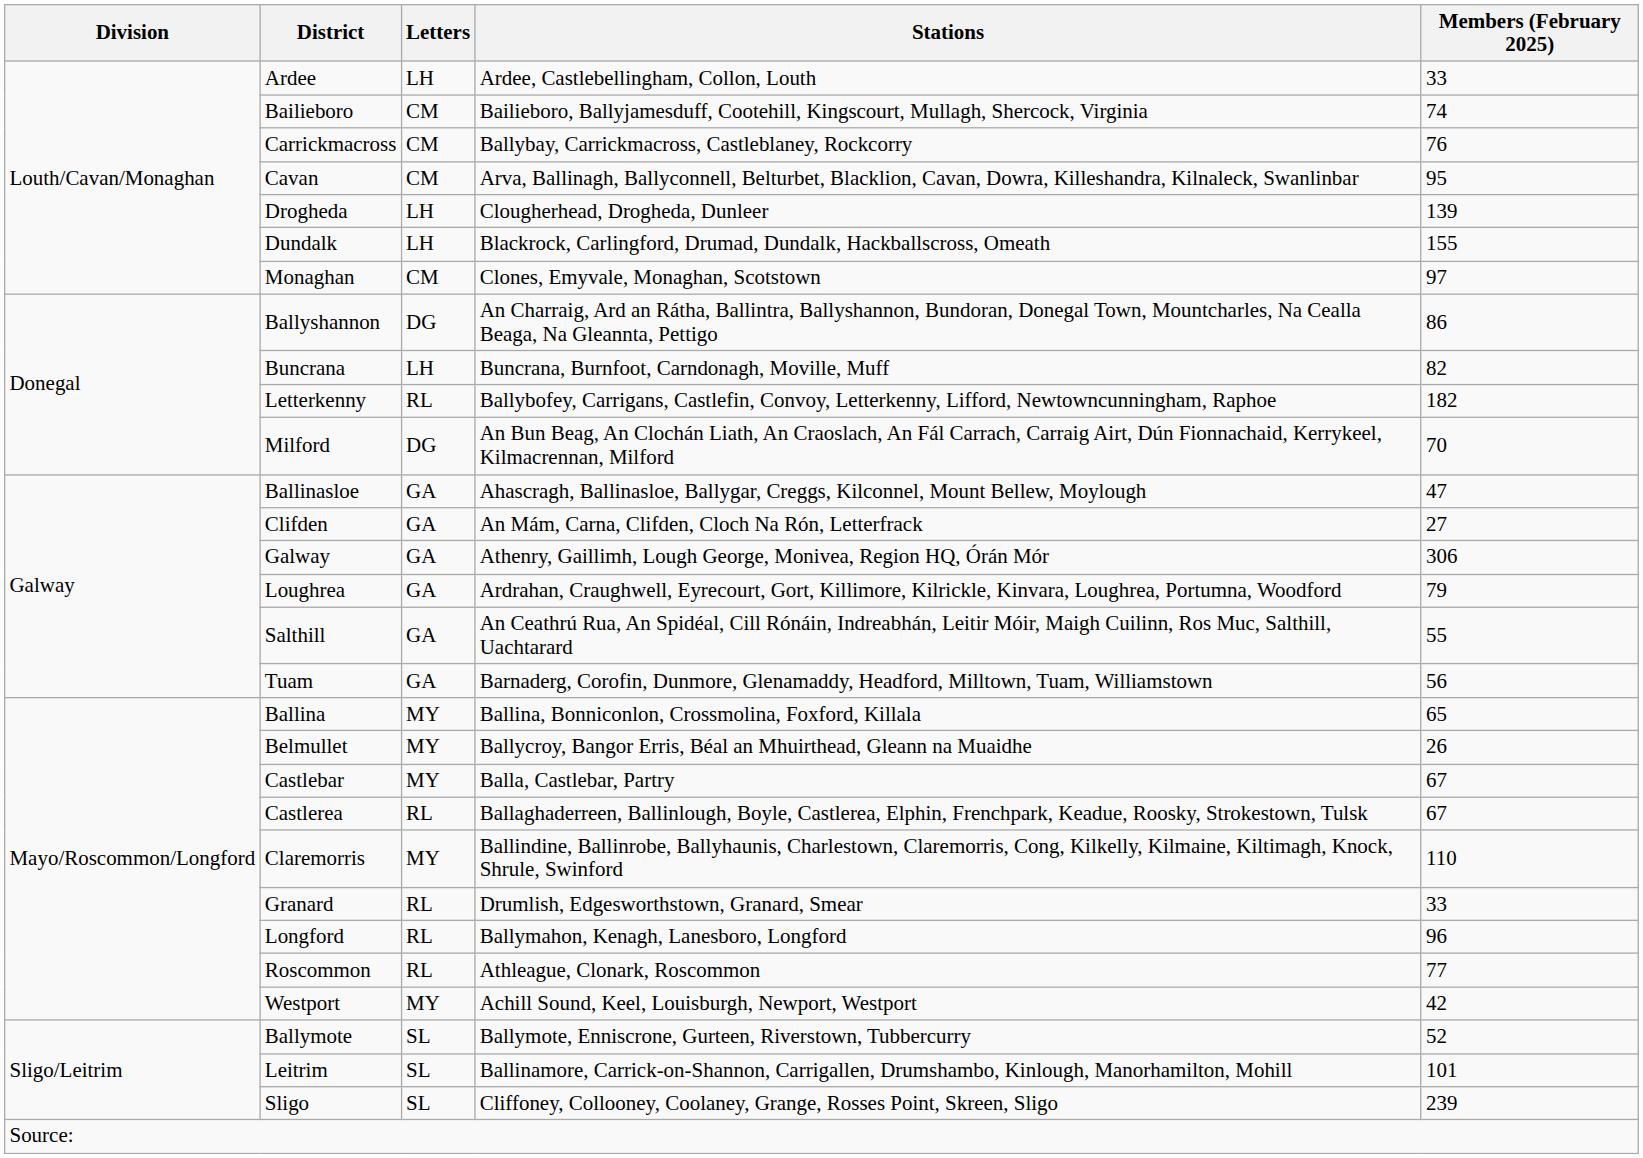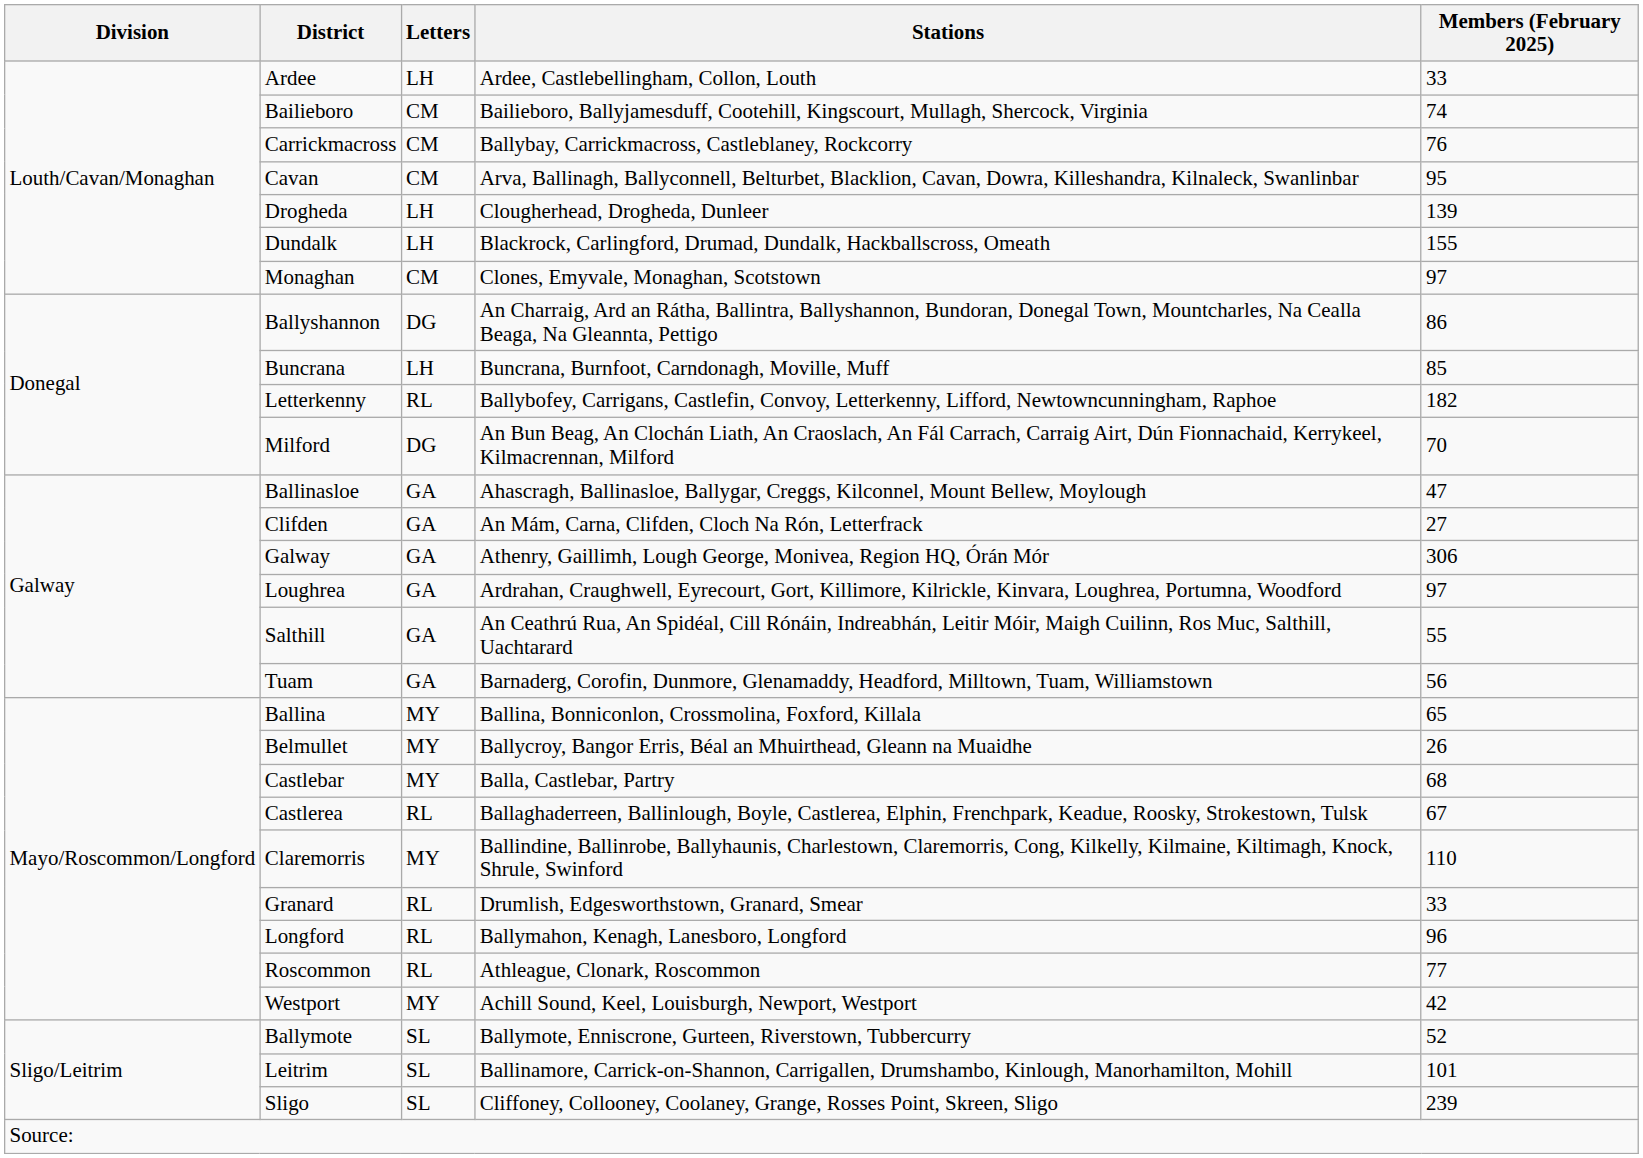 <table class="wikitable sortable">
 <tr>
 <th><strong>Division</strong></th>
 <th><strong>District</strong></th>
 <th><strong>Letters</strong></th>
 <th><strong>Stations</strong></th>
 <th><strong>Members (February 2025)</strong></th>
 </tr>
 <tr>
 <td rowspan=7>Louth/Cavan/Monaghan</td>
 <td>Ardee</td>
 <td>LH</td>
 <td>Ardee, Castlebellingham, Collon, Louth</td>
 <td>33</td>
 </tr>
 <tr>
 <td>Bailieboro</td>
 <td>CM</td>
 <td>Bailieboro, Ballyjamesduff, Cootehill, Kingscourt, Mullagh, Shercock, Virginia</td>
 <td>74</td>
 </tr>
 <tr>
 <td>Carrickmacross</td>
 <td>CM</td>
 <td>Ballybay, Carrickmacross, Castleblaney, Rockcorry</td>
 <td>76</td>
 </tr>
 <tr>
 <td>Cavan</td>
 <td>CM</td>
 <td>Arva, Ballinagh, Ballyconnell, Belturbet, Blacklion, Cavan, Dowra, Killeshandra, Kilnaleck, Swanlinbar</td>
 <td>95</td>
 </tr>
 <tr>
 <td>Drogheda</td>
 <td>LH</td>
 <td>Clougherhead, Drogheda, Dunleer</td>
 <td>139</td>
 </tr>
 <tr>
 <td>Dundalk</td>
 <td>LH</td>
 <td>Blackrock, Carlingford, Drumad, Dundalk, Hackballscross, Omeath</td>
 <td>155</td>
 </tr>
 <tr>
 <td>Monaghan</td>
 <td>CM</td>
 <td>Clones, Emyvale, Monaghan, Scotstown</td>
 <td>97</td>
 </tr>
 <tr>
 <td rowspan=4>Donegal</td>
 <td>Ballyshannon</td>
 <td>DG</td>
 <td>An Charraig, Ard an Rátha, Ballintra, Ballyshannon, Bundoran, Donegal Town, Mountcharles, Na Cealla Beaga, Na Gleannta, Pettigo</td>
 <td>86</td>
 </tr>
 <tr>
 <td>Buncrana</td>
 <td>LH</td>
 <td>Buncrana, Burnfoot, Carndonagh, Moville, Muff</td>
-<td>82</td>
+<td>85</td>
 </tr>
 <tr>
 <td>Letterkenny</td>
 <td>RL</td>
 <td>Ballybofey, Carrigans, Castlefin, Convoy, Letterkenny, Lifford, Newtowncunningham, Raphoe</td>
 <td>182</td>
 </tr>
 <tr>
 <td>Milford</td>
 <td>DG</td>
 <td>An Bun Beag, An Clochán Liath, An Craoslach, An Fál Carrach, Carraig Airt, Dún Fionnachaid, Kerrykeel, Kilmacrennan, Milford</td>
 <td>70</td>
 </tr>
 <tr>
 <td rowspan=6>Galway</td>
 <td>Ballinasloe</td>
 <td>GA</td>
 <td>Ahascragh, Ballinasloe, Ballygar, Creggs, Kilconnel, Mount Bellew, Moylough</td>
 <td>47</td>
 </tr>
 <tr>
 <td>Clifden</td>
 <td>GA</td>
 <td>An Mám, Carna, Clifden, Cloch Na Rón, Letterfrack</td>
 <td>27</td>
 </tr>
 <tr>
 <td>Galway</td>
 <td>GA</td>
 <td>Athenry, Gaillimh, Lough George, Monivea, Region HQ, Órán Mór</td>
 <td>306</td>
 </tr>
 <tr>
 <td>Loughrea</td>
 <td>GA</td>
 <td>Ardrahan, Craughwell, Eyrecourt, Gort, Killimore, Kilrickle, Kinvara, Loughrea, Portumna, Woodford</td>
-<td>79</td>
+<td>97</td>
 </tr>
 <tr>
 <td>Salthill</td>
 <td>GA</td>
 <td>An Ceathrú Rua, An Spidéal, Cill Rónáin, Indreabhán, Leitir Móir, Maigh Cuilinn, Ros Muc, Salthill, Uachtarard</td>
 <td>55</td>
 </tr>
 <tr>
 <td>Tuam</td>
 <td>GA</td>
 <td>Barnaderg, Corofin, Dunmore, Glenamaddy, Headford, Milltown, Tuam, Williamstown</td>
 <td>56</td>
 </tr>
 <tr>
 <td rowspan=9>Mayo/Roscommon/Longford</td>
 <td>Ballina</td>
 <td>MY</td>
 <td>Ballina, Bonniconlon, Crossmolina, Foxford, Killala</td>
 <td>65</td>
 </tr>
 <tr>
 <td>Belmullet</td>
 <td>MY</td>
 <td>Ballycroy, Bangor Erris, Béal an Mhuirthead, Gleann na Muaidhe</td>
 <td>26</td>
 </tr>
 <tr>
 <td>Castlebar</td>
 <td>MY</td>
 <td>Balla, Castlebar, Partry</td>
-<td>67</td>
+<td>68</td>
 </tr>
 <tr>
 <td>Castlerea</td>
 <td>RL</td>
 <td>Ballaghaderreen, Ballinlough, Boyle, Castlerea, Elphin, Frenchpark, Keadue, Roosky, Strokestown, Tulsk</td>
 <td>67</td>
 </tr>
 <tr>
 <td>Claremorris</td>
 <td>MY</td>
 <td>Ballindine, Ballinrobe, Ballyhaunis, Charlestown, Claremorris, Cong, Kilkelly, Kilmaine, Kiltimagh, Knock, Shrule, Swinford</td>
 <td>110</td>
 </tr>
 <tr>
 <td>Granard</td>
 <td>RL</td>
 <td>Drumlish, Edgesworthstown, Granard, Smear</td>
 <td>33</td>
 </tr>
 <tr>
 <td>Longford</td>
 <td>RL</td>
 <td>Ballymahon, Kenagh, Lanesboro, Longford</td>
 <td>96</td>
 </tr>
 <tr>
 <td>Roscommon</td>
 <td>RL</td>
 <td>Athleague, Clonark, Roscommon</td>
 <td>77</td>
 </tr>
 <tr>
 <td>Westport</td>
 <td>MY</td>
 <td>Achill Sound, Keel, Louisburgh, Newport, Westport</td>
 <td>42</td>
 </tr>
 <tr>
 <td rowspan=3>Sligo/Leitrim</td>
 <td>Ballymote</td>
 <td>SL</td>
 <td>Ballymote, Enniscrone, Gurteen, Riverstown, Tubbercurry</td>
 <td>52</td>
 </tr>
 <tr>
 <td>Leitrim</td>
 <td>SL</td>
 <td>Ballinamore, Carrick-on-Shannon, Carrigallen, Drumshambo, Kinlough, Manorhamilton, Mohill</td>
 <td>101</td>
 </tr>
 <tr>
 <td>Sligo</td>
 <td>SL</td>
 <td>Cliffoney, Collooney, Coolaney, Grange, Rosses Point, Skreen, Sligo</td>
 <td>239</td>
 </tr>
 <tr>
 <td colspan="5">Source: </td>
 </tr>
 </table>
